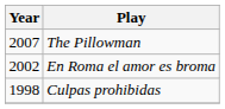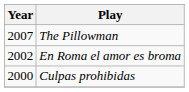 <table class="wikitable sortable">
 <tr>
 <th>Year</th>
 <th>Play</th>
 </tr>
 <tr>
 <td>2007</td>
 <td><em>The Pillowman</em></td>
 </tr>
 <tr>
 <td>2002</td>
 <td><em>En Roma el amor es broma</em></td>
 </tr>
 <tr>
-<td>1998</td>
+<td>2000</td>
 <td><em>Culpas prohibidas</em></td>
 </tr>
 <tr>
 </tr>
 </table>
